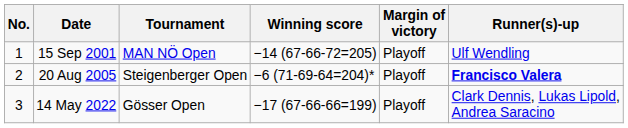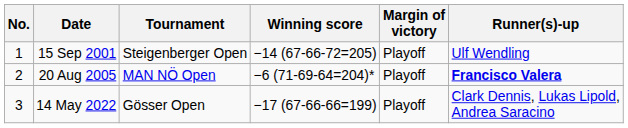 <table class="wikitable" style="font-size:95%;">
 <tr>
 <th>No.</th>
 <th>Date</th>
 <th>Tournament</th>
 <th>Winning score</th>
 <th>Margin of<br>victory</th>
 <th>Runner(s)-up</th>
 </tr>
 <tr>
 <td align=center>1</td>
 <td align=right>15 Sep <a href='#'>2001</a></td>
-<td><a href='#'>MAN NÖ Open</a></td>
+<td>Steigenberger Open</td>
 <td>−14 (67-66-72=205)</td>
 <td>Playoff</td>
 <td> <a href='#'>Ulf Wendling</a></td>
 </tr>
 <tr>
 <td align=center>2</td>
 <td align=right>20 Aug <a href='#'>2005</a></td>
-<td>Steigenberger Open</td>
+<td><a href='#'>MAN NÖ Open</a></td>
 <td>−6 (71-69-64=204)*</td>
 <td>Playoff</td>
 <td><strong> <a href='#'>Francisco Valera</a></strong></td>
 </tr>
 <tr>
 <td align=center>3</td>
 <td align=right>14 May <a href='#'>2022</a></td>
 <td>Gösser Open</td>
 <td>−17 (67-66-66=199)</td>
 <td>Playoff</td>
 <td> <a href='#'>Clark Dennis</a>,  <a href='#'>Lukas Lipold</a>,<br> <a href='#'>Andrea Saracino</a></td>
 </tr>
 </table>
